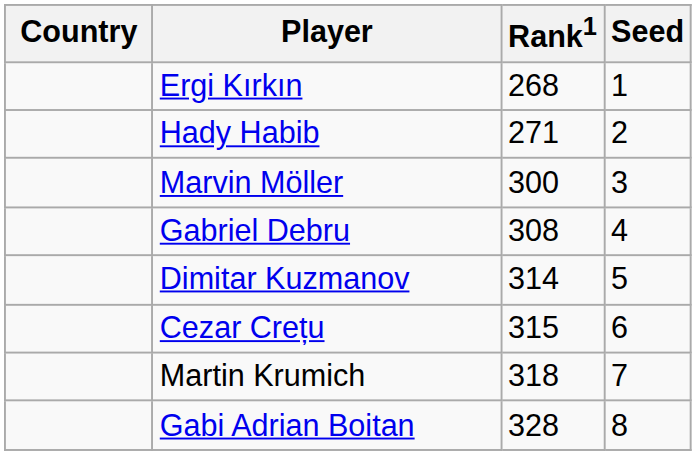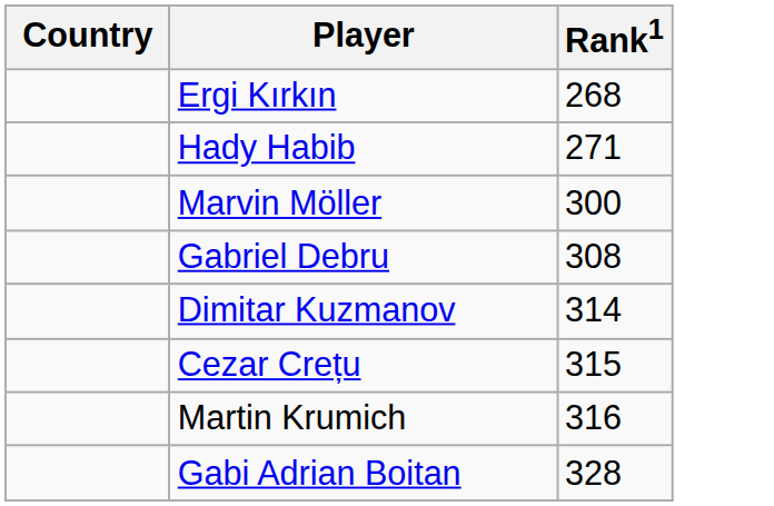 <table class="sortable wikitable">
 <tr>
 <th width="70">Country</th>
 <th width="175">Player</th>
 <th>Rank<sup>1</sup></th>
-<th>Seed</th>
 </tr>
 <tr>
 <td></td>
 <td><a href='#'>Ergi Kırkın</a></td>
 <td>268</td>
-<td>1</td>
 </tr>
 <tr>
 <td></td>
 <td><a href='#'>Hady Habib</a></td>
 <td>271</td>
-<td>2</td>
 </tr>
 <tr>
 <td></td>
 <td><a href='#'>Marvin Möller</a></td>
 <td>300</td>
-<td>3</td>
 </tr>
 <tr>
 <td></td>
 <td><a href='#'>Gabriel Debru</a></td>
 <td>308</td>
-<td>4</td>
 </tr>
 <tr>
 <td></td>
 <td><a href='#'>Dimitar Kuzmanov</a></td>
 <td>314</td>
-<td>5</td>
 </tr>
 <tr>
 <td></td>
 <td><a href='#'>Cezar Crețu</a></td>
 <td>315</td>
-<td>6</td>
 </tr>
 <tr>
 <td></td>
 <td>Martin Krumich</td>
-<td>318</td>
-<td>7</td>
+<td>316</td>
 </tr>
 <tr>
 <td></td>
 <td><a href='#'>Gabi Adrian Boitan</a></td>
 <td>328</td>
-<td>8</td>
 </tr>
 </table>
